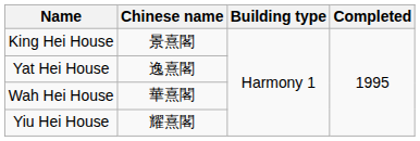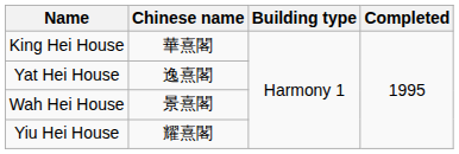 <table class="wikitable" style="text-align: center">
 <tr>
 <th>Name</th>
 <th>Chinese name</th>
 <th>Building type</th>
 <th>Completed</th>
 </tr>
 <tr>
 <td>King Hei House</td>
-<td>景熹閣</td>
+<td>華熹閣</td>
 <td rowspan="4">Harmony 1</td>
 <td rowspan="4">1995</td>
 </tr>
 <tr>
 <td>Yat Hei House</td>
 <td>逸熹閣</td>
 </tr>
 <tr>
 <td>Wah Hei House</td>
-<td>華熹閣</td>
+<td>景熹閣</td>
 </tr>
 <tr>
 <td>Yiu Hei House</td>
 <td>耀熹閣</td>
 </tr>
 </table>
